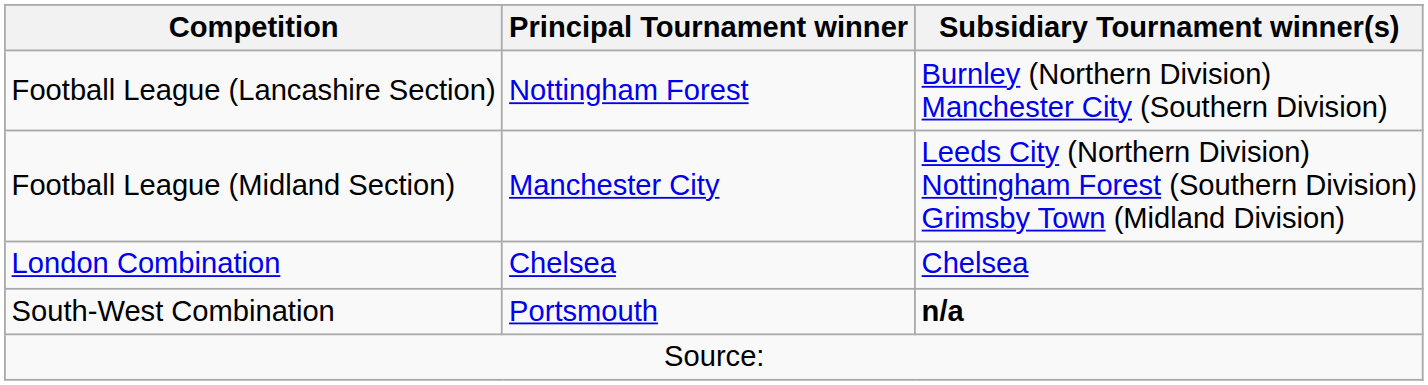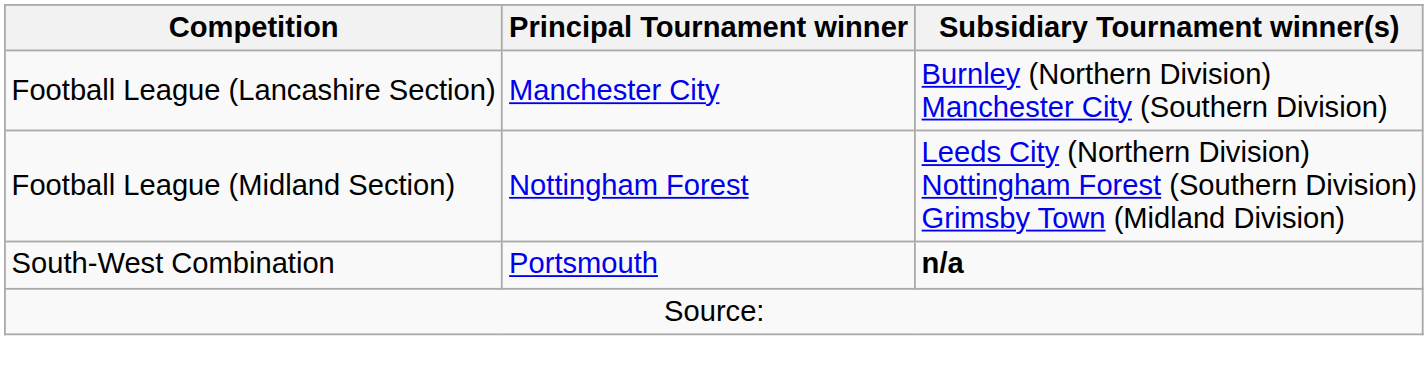 <table class="wikitable">
 <tr>
 <th>Competition</th>
 <th>Principal Tournament winner</th>
 <th>Subsidiary Tournament winner(s)</th>
 </tr>
 <tr>
 <td>Football League (Lancashire Section)</td>
-<td><a href='#'>Nottingham Forest</a></td>
+<td><a href='#'>Manchester City</a></td>
 <td><a href='#'>Burnley</a> (Northern Division)<br><a href='#'>Manchester City</a> (Southern Division)</td>
 </tr>
 <tr>
 <td>Football League (Midland Section)</td>
-<td><a href='#'>Manchester City</a></td>
+<td><a href='#'>Nottingham Forest</a></td>
 <td><a href='#'>Leeds City</a> (Northern Division)<br><a href='#'>Nottingham Forest</a> (Southern Division)<br><a href='#'>Grimsby Town</a> (Midland Division)</td>
-</tr>
-<tr>
-<td><a href='#'>London Combination</a></td>
-<td><a href='#'>Chelsea</a></td>
-<td><a href='#'>Chelsea</a></td>
 </tr>
 <tr>
 <td>South-West Combination</td>
 <td><a href='#'>Portsmouth</a></td>
 <td><strong>n/a</strong></td>
 </tr>
 <tr>
 <td colspan="3" style="text-align:center">Source:</td>
 </tr>
 </table>
